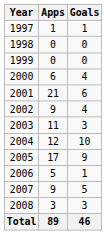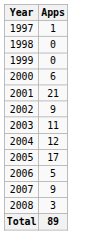 <table class="wikitable sortable" style="text-align:center">
 <tr>
 <th scope="col">Year</th>
 <th scope="col">Apps</th>
-<th scope="col">Goals</th>
 </tr>
 <tr>
 <td>1997</td>
-<td>1</td>
 <td>1</td>
 </tr>
 <tr>
 <td>1998</td>
 <td>0</td>
-<td>0</td>
 </tr>
 <tr>
 <td>1999</td>
-<td>0</td>
 <td>0</td>
 </tr>
 <tr>
 <td>2000</td>
 <td>6</td>
-<td>4</td>
 </tr>
 <tr>
 <td>2001</td>
 <td>21</td>
-<td>6</td>
 </tr>
 <tr>
 <td>2002</td>
 <td>9</td>
-<td>4</td>
 </tr>
 <tr>
 <td>2003</td>
 <td>11</td>
-<td>3</td>
 </tr>
 <tr>
 <td>2004</td>
 <td>12</td>
-<td>10</td>
 </tr>
 <tr>
 <td>2005</td>
 <td>17</td>
-<td>9</td>
 </tr>
 <tr>
 <td>2006</td>
 <td>5</td>
-<td>1</td>
 </tr>
 <tr>
 <td>2007</td>
 <td>9</td>
-<td>5</td>
 </tr>
 <tr>
 <td>2008</td>
-<td>3</td>
 <td>3</td>
 </tr>
 <tr>
 <th>Total</th>
 <th>89</th>
-<th>46</th>
 </tr>
 </table>
